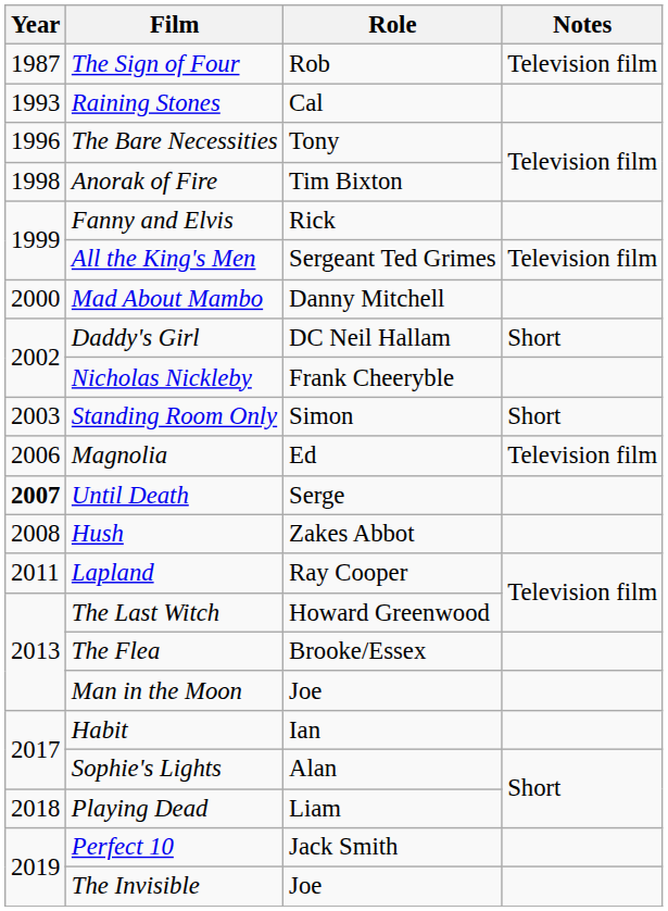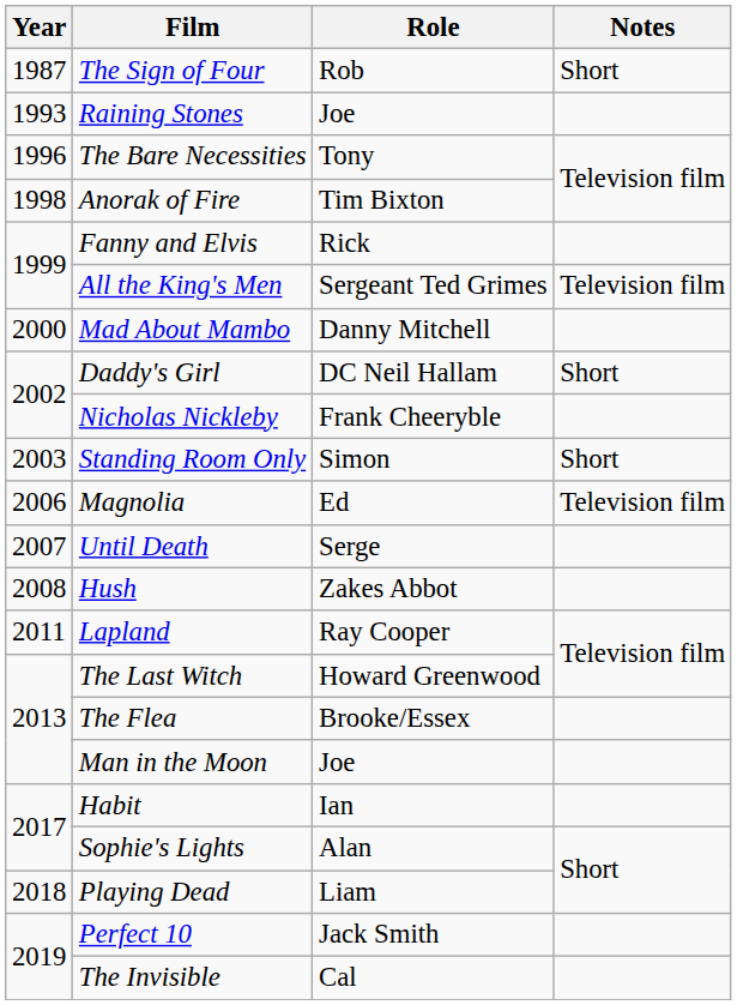 <table class="wikitable sortable">
 <tr>
 <th>Year</th>
 <th>Film</th>
 <th>Role</th>
 <th class="unsortable">Notes</th>
 </tr>
 <tr>
 <td>1987</td>
 <td><em><a href='#'>The Sign of Four</a></em></td>
 <td>Rob</td>
-<td>Television film</td>
+<td>Short</td>
 </tr>
 <tr>
 <td>1993</td>
 <td><em><a href='#'>Raining Stones</a></em></td>
-<td>Cal</td>
+<td>Joe</td>
 <td></td>
 </tr>
 <tr>
 <td>1996</td>
 <td><em>The Bare Necessities</em></td>
 <td>Tony</td>
 <td rowspan="2">Television film</td>
 </tr>
 <tr>
 <td>1998</td>
 <td><em>Anorak of Fire</em></td>
 <td>Tim Bixton</td>
 </tr>
 <tr>
 <td rowspan="2">1999</td>
 <td><em>Fanny and Elvis</em></td>
 <td>Rick</td>
 <td></td>
 </tr>
 <tr>
 <td><em><a href='#'>All the King's Men</a></em></td>
 <td>Sergeant Ted Grimes</td>
 <td>Television film</td>
 </tr>
 <tr>
 <td>2000</td>
 <td><em><a href='#'>Mad About Mambo</a></em></td>
 <td>Danny Mitchell</td>
 <td></td>
 </tr>
 <tr>
 <td rowspan="2">2002</td>
 <td><em>Daddy's Girl</em></td>
 <td>DC Neil Hallam</td>
 <td>Short</td>
 </tr>
 <tr>
 <td><em><a href='#'>Nicholas Nickleby</a></em></td>
 <td>Frank Cheeryble</td>
 <td></td>
 </tr>
 <tr>
 <td>2003</td>
 <td><em><a href='#'>Standing Room Only</a></em></td>
 <td>Simon</td>
 <td>Short</td>
 </tr>
 <tr>
 <td>2006</td>
 <td><em>Magnolia</em></td>
 <td>Ed</td>
 <td>Television film</td>
 </tr>
 <tr>
-<td><strong>2007</strong></td>
+<td>2007</td>
 <td><em><a href='#'>Until Death</a></em></td>
 <td>Serge</td>
 <td></td>
 </tr>
 <tr>
 <td>2008</td>
 <td><em><a href='#'>Hush</a></em></td>
 <td>Zakes Abbot</td>
 <td></td>
 </tr>
 <tr>
 <td>2011</td>
 <td><em><a href='#'>Lapland</a></em></td>
 <td>Ray Cooper</td>
 <td rowspan="2">Television film</td>
 </tr>
 <tr>
 <td rowspan="3">2013</td>
 <td><em>The Last Witch</em></td>
 <td>Howard Greenwood</td>
 </tr>
 <tr>
 <td><em>The Flea</em></td>
 <td>Brooke/Essex</td>
 <td></td>
 </tr>
 <tr>
 <td><em>Man in the Moon</em></td>
 <td>Joe</td>
 <td></td>
 </tr>
 <tr>
 <td rowspan="2">2017</td>
 <td><em>Habit</em></td>
 <td>Ian</td>
 <td></td>
 </tr>
 <tr>
 <td><em>Sophie's Lights</em></td>
 <td>Alan</td>
 <td rowspan="2">Short</td>
 </tr>
 <tr>
 <td>2018</td>
 <td><em>Playing Dead</em></td>
 <td>Liam</td>
 </tr>
 <tr>
 <td rowspan="2">2019</td>
 <td><em><a href='#'>Perfect 10</a></em></td>
 <td>Jack Smith</td>
 <td></td>
 </tr>
 <tr>
 <td><em>The Invisible</em></td>
-<td>Joe</td>
+<td>Cal</td>
 <td></td>
 </tr>
 <tr>
 </tr>
 </table>
